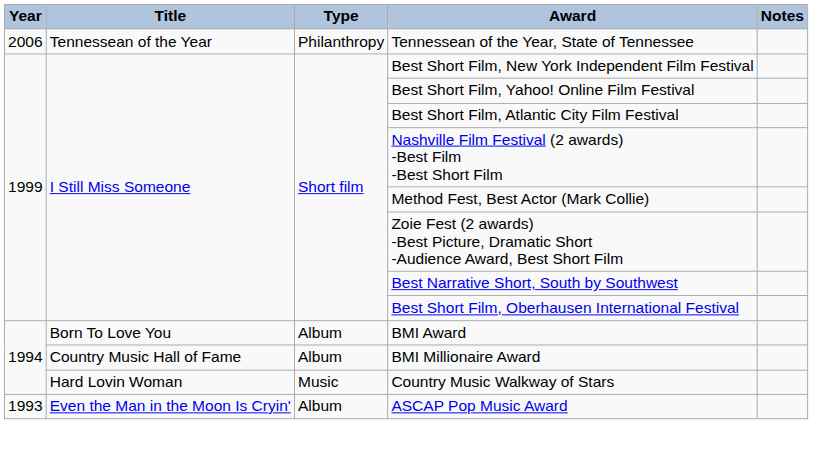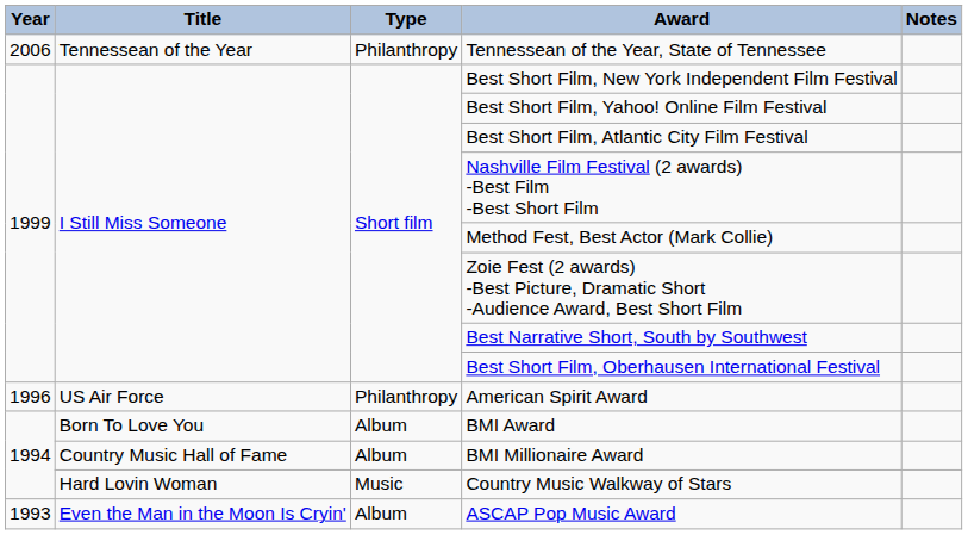 <table class="collapsable wikitable">
 <tr>
 <th style="background:#B0C4DE;">Year</th>
 <th style="background:#B0C4DE;">Title</th>
 <th style="background:#B0C4DE;">Type</th>
 <th style="background:#B0C4DE;">Award</th>
 <th style="background:#B0C4DE;">Notes</th>
 </tr>
 <tr>
 <td>2006</td>
 <td>Tennessean of the Year</td>
 <td>Philanthropy</td>
 <td>Tennessean of the Year, State of Tennessee</td>
 <td></td>
 </tr>
 <tr>
 <td rowspan="8">1999</td>
 <td rowspan="8"><a href='#'>I Still Miss Someone</a></td>
 <td rowspan="8"><a href='#'>Short film</a></td>
 <td>Best Short Film, New York Independent Film Festival</td>
 <td></td>
 </tr>
 <tr>
 <td>Best Short Film, Yahoo! Online Film Festival</td>
 <td></td>
 </tr>
 <tr>
 <td>Best Short Film, Atlantic City Film Festival</td>
 <td></td>
 </tr>
 <tr>
 <td><a href='#'>Nashville Film Festival</a> (2 awards)<br>-Best Film<br>-Best Short Film</td>
 <td></td>
 </tr>
 <tr>
 <td>Method Fest, Best Actor (Mark Collie)</td>
 <td></td>
 </tr>
 <tr>
 <td>Zoie Fest (2 awards)<br>-Best Picture, Dramatic Short<br>-Audience Award, Best Short Film<br></td>
 <td></td>
 </tr>
 <tr>
 <td><a href='#'>Best Narrative Short, South by Southwest</a></td>
 <td></td>
 </tr>
 <tr>
 <td><a href='#'>Best Short Film, Oberhausen International Festival</a></td>
 <td></td>
 </tr>
 <tr>
+<td>1996</td>
+<td>US Air Force</td>
+<td>Philanthropy</td>
+<td>American Spirit Award</td>
+<td></td>
+</tr>
+<tr>
 <td rowspan="3">1994</td>
 <td>Born To Love You</td>
 <td>Album</td>
 <td>BMI Award</td>
 <td></td>
 </tr>
 <tr>
 <td>Country Music Hall of Fame</td>
 <td>Album</td>
 <td>BMI Millionaire Award</td>
 <td></td>
 </tr>
 <tr>
 <td>Hard Lovin Woman</td>
 <td>Music</td>
 <td>Country Music Walkway of Stars</td>
 <td></td>
 </tr>
 <tr>
 <td>1993</td>
 <td><a href='#'>Even the Man in the Moon Is Cryin'</a></td>
 <td>Album</td>
 <td><a href='#'>ASCAP Pop Music Award</a></td>
 <td></td>
 </tr>
 </table>
